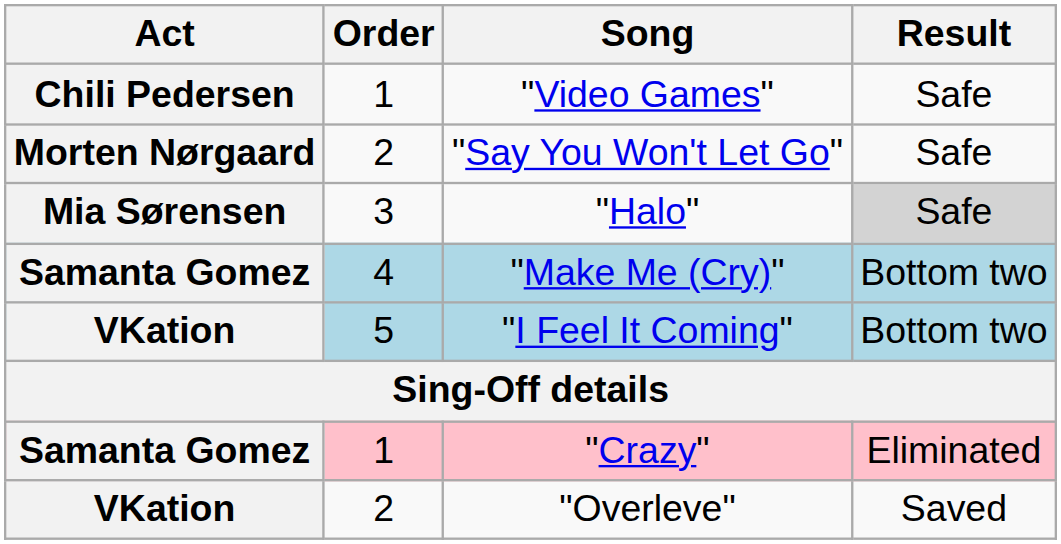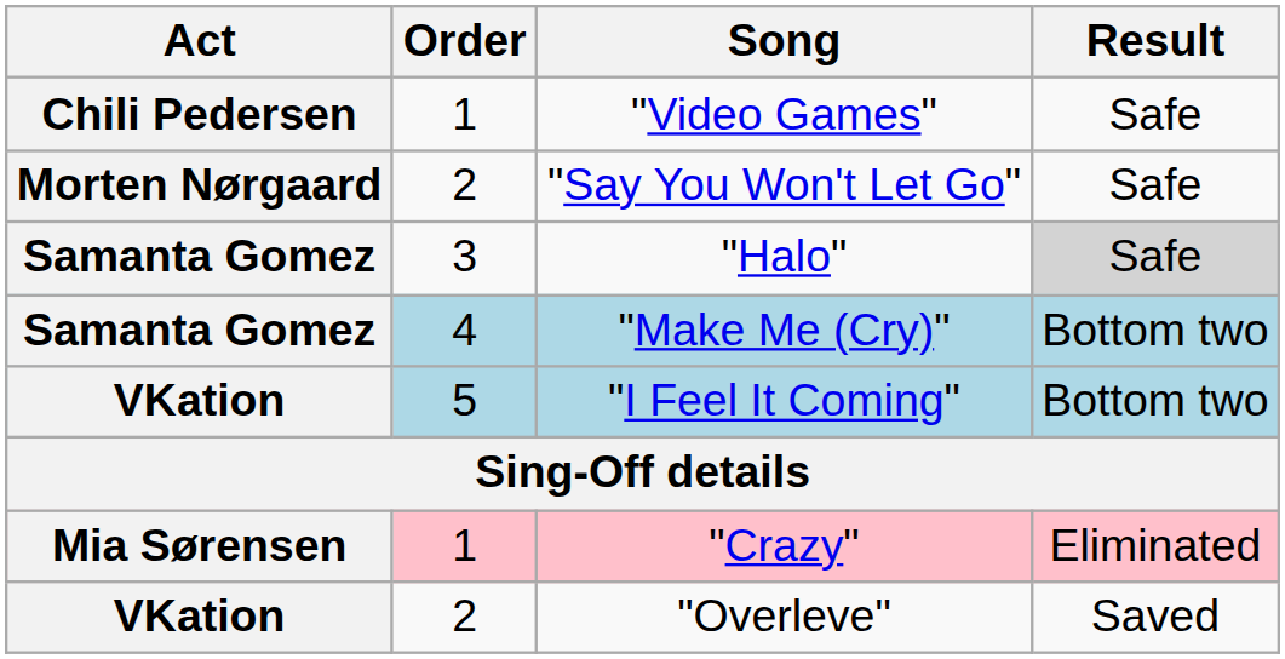 <table class="wikitable plainrowheaders" style="text-align:center;">
 <tr>
 <th scope="col">Act</th>
 <th scope="col">Order</th>
 <th scope="col">Song</th>
 <th scope="col">Result</th>
 </tr>
 <tr>
 <th scope=row>Chili Pedersen</th>
 <td>1</td>
 <td>"<a href='#'>Video Games</a>"</td>
 <td>Safe</td>
 </tr>
 <tr>
 <th scope=row>Morten Nørgaard</th>
 <td>2</td>
 <td>"<a href='#'>Say You Won't Let Go</a>"</td>
 <td>Safe</td>
 </tr>
 <tr>
-<th scope=row>Mia Sørensen</th>
+<th scope="row">Samanta Gomez</th>
 <td>3</td>
 <td>"<a href='#'>Halo</a>"</td>
 <td style="background: lightgrey;">Safe</td>
 </tr>
 <tr style="background:lightblue;">
 <th scope=row>Samanta Gomez</th>
 <td>4</td>
 <td>"<a href='#'>Make Me (Cry)</a>"</td>
 <td>Bottom two</td>
 </tr>
 <tr style="background:lightblue;">
 <th scope=row>VKation</th>
 <td>5</td>
 <td>"<a href='#'>I Feel It Coming</a>"</td>
 <td>Bottom two</td>
 </tr>
 <tr>
 <th colspan="4">Sing-Off details</th>
 </tr>
 <tr style="background:pink;">
-<th scope="row">Samanta Gomez</th>
+<th scope=row>Mia Sørensen</th>
 <td>1</td>
 <td>"<a href='#'>Crazy</a>"</td>
 <td>Eliminated</td>
 </tr>
 <tr>
 <th scope="row">VKation</th>
 <td>2</td>
 <td>"Overleve"</td>
 <td>Saved</td>
 </tr>
 </table>
